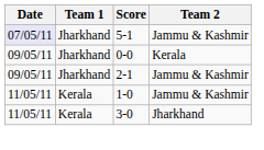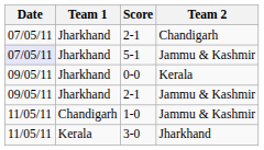 <table class="wikitable">
 <tr>
 <th>Date</th>
 <th>Team 1</th>
 <th>Score</th>
 <th>Team 2</th>
+</tr>
+<tr>
+<td>07/05/11</td>
+<td>Jharkhand</td>
+<td>2-1</td>
+<td>Chandigarh</td>
 </tr>
 <tr>
 <td style="background: lavender;">07/05/11</td>
 <td>Jharkhand</td>
 <td>5-1</td>
 <td>Jammu & Kashmir</td>
 </tr>
 <tr>
 <td>09/05/11</td>
 <td>Jharkhand</td>
 <td>0-0</td>
 <td>Kerala</td>
 </tr>
 <tr>
 <td>09/05/11</td>
 <td>Jharkhand</td>
 <td>2-1</td>
 <td>Jammu & Kashmir</td>
 </tr>
 <tr>
 <td>11/05/11</td>
-<td>Kerala</td>
+<td>Chandigarh</td>
 <td>1-0</td>
 <td>Jammu & Kashmir</td>
 </tr>
 <tr>
 <td>11/05/11</td>
 <td>Kerala</td>
 <td>3-0</td>
 <td>Jharkhand</td>
 </tr>
 </table>
